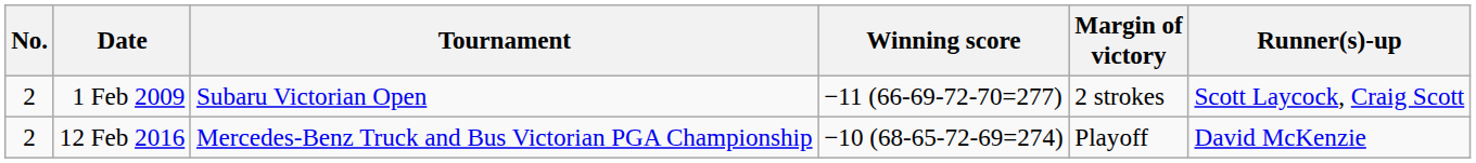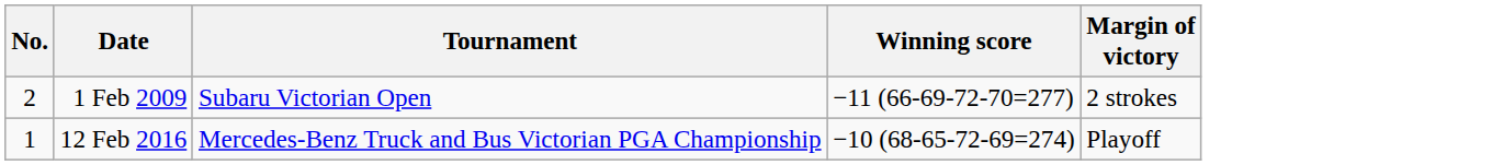 <table class="wikitable" style="font-size:95%;">
 <tr>
 <th>No.</th>
 <th>Date</th>
 <th>Tournament</th>
 <th>Winning score</th>
 <th>Margin of<br>victory</th>
-<th>Runner(s)-up</th>
 </tr>
 <tr>
 <td align=center>2</td>
 <td align=right>1 Feb <a href='#'>2009</a></td>
 <td><a href='#'>Subaru Victorian Open</a></td>
 <td>−11 (66-69-72-70=277)</td>
 <td>2 strokes</td>
-<td> <a href='#'>Scott Laycock</a>,  <a href='#'>Craig Scott</a></td>
 </tr>
 <tr>
-<td align=center>2</td>
+<td align=center>1</td>
 <td align=right>12 Feb <a href='#'>2016</a></td>
 <td><a href='#'>Mercedes-Benz Truck and Bus Victorian PGA Championship</a></td>
 <td>−10 (68-65-72-69=274)</td>
 <td>Playoff</td>
-<td> <a href='#'>David McKenzie</a></td>
 </tr>
 </table>
